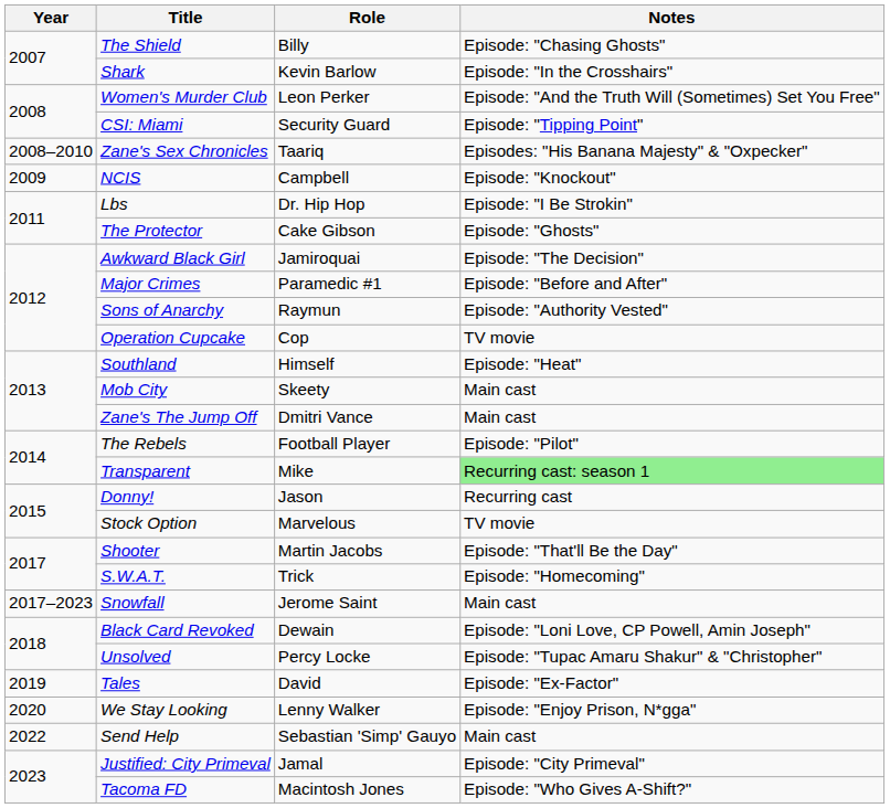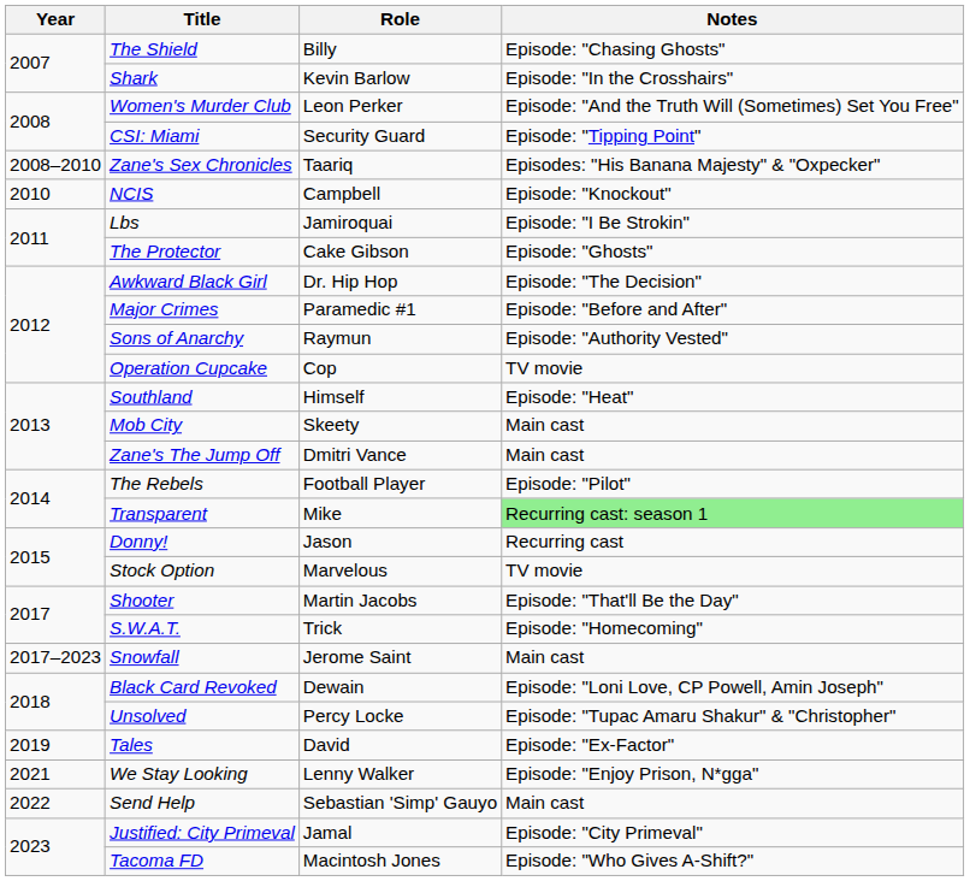 <table class="wikitable sortable">
 <tr>
 <th>Year</th>
 <th>Title</th>
 <th>Role</th>
 <th class="unsortable">Notes</th>
 </tr>
 <tr>
 <td rowspan="2">2007</td>
 <td><em><a href='#'>The Shield</a></em></td>
 <td>Billy</td>
 <td>Episode: "Chasing Ghosts"</td>
 </tr>
 <tr>
 <td><em><a href='#'>Shark</a></em></td>
 <td>Kevin Barlow</td>
 <td>Episode: "In the Crosshairs"</td>
 </tr>
 <tr>
 <td rowspan="2">2008</td>
 <td><em><a href='#'>Women's Murder Club</a></em></td>
 <td>Leon Perker</td>
 <td>Episode: "And the Truth Will (Sometimes) Set You Free"</td>
 </tr>
 <tr>
 <td><em><a href='#'>CSI: Miami</a></em></td>
 <td>Security Guard</td>
 <td>Episode: "<a href='#'>Tipping Point</a>"</td>
 </tr>
 <tr>
 <td>2008–2010</td>
 <td><em><a href='#'>Zane's Sex Chronicles</a></em></td>
 <td>Taariq</td>
 <td>Episodes: "His Banana Majesty" & "Oxpecker"</td>
 </tr>
 <tr>
-<td>2009</td>
+<td>2010</td>
 <td><em><a href='#'>NCIS</a></em></td>
 <td>Campbell</td>
 <td>Episode: "Knockout"</td>
 </tr>
 <tr>
 <td rowspan="2">2011</td>
 <td><em>Lbs</em></td>
-<td>Dr. Hip Hop</td>
+<td>Jamiroquai</td>
 <td>Episode: "I Be Strokin"</td>
 </tr>
 <tr>
 <td><em><a href='#'>The Protector</a></em></td>
 <td>Cake Gibson</td>
 <td>Episode: "Ghosts"</td>
 </tr>
 <tr>
 <td rowspan="4">2012</td>
 <td><em><a href='#'>Awkward Black Girl</a></em></td>
-<td>Jamiroquai</td>
+<td>Dr. Hip Hop</td>
 <td>Episode: "The Decision"</td>
 </tr>
 <tr>
 <td><em><a href='#'>Major Crimes</a></em></td>
 <td>Paramedic #1</td>
 <td>Episode: "Before and After"</td>
 </tr>
 <tr>
 <td><em><a href='#'>Sons of Anarchy</a></em></td>
 <td>Raymun</td>
 <td>Episode: "Authority Vested"</td>
 </tr>
 <tr>
 <td><em><a href='#'>Operation Cupcake</a></em></td>
 <td>Cop</td>
 <td>TV movie</td>
 </tr>
 <tr>
 <td rowspan="3">2013</td>
 <td><em><a href='#'>Southland</a></em></td>
 <td>Himself</td>
 <td>Episode: "Heat"</td>
 </tr>
 <tr>
 <td><em><a href='#'>Mob City</a></em></td>
 <td>Skeety</td>
 <td>Main cast</td>
 </tr>
 <tr>
 <td><em><a href='#'>Zane's The Jump Off</a></em></td>
 <td>Dmitri Vance</td>
 <td>Main cast</td>
 </tr>
 <tr>
 <td rowspan="2">2014</td>
 <td><em>The Rebels</em></td>
 <td>Football Player</td>
 <td>Episode: "Pilot"</td>
 </tr>
 <tr>
 <td><em><a href='#'>Transparent</a></em></td>
 <td>Mike</td>
 <td style="background: lightgreen;">Recurring cast: season 1</td>
 </tr>
 <tr>
 <td rowspan="2">2015</td>
 <td><em><a href='#'>Donny!</a></em></td>
 <td>Jason</td>
 <td>Recurring cast</td>
 </tr>
 <tr>
 <td><em>Stock Option</em></td>
 <td>Marvelous</td>
 <td>TV movie</td>
 </tr>
 <tr>
 <td rowspan="2">2017</td>
 <td><em><a href='#'>Shooter</a></em></td>
 <td>Martin Jacobs</td>
 <td>Episode: "That'll Be the Day"</td>
 </tr>
 <tr>
 <td><em><a href='#'>S.W.A.T.</a></em></td>
 <td>Trick</td>
 <td>Episode: "Homecoming"</td>
 </tr>
 <tr>
 <td>2017–2023</td>
 <td><em><a href='#'>Snowfall</a></em></td>
 <td>Jerome Saint</td>
 <td>Main cast</td>
 </tr>
 <tr>
 <td rowspan="2">2018</td>
 <td><em><a href='#'>Black Card Revoked</a></em></td>
 <td>Dewain</td>
 <td>Episode: "Loni Love, CP Powell, Amin Joseph"</td>
 </tr>
 <tr>
 <td><em><a href='#'>Unsolved</a></em></td>
 <td>Percy Locke</td>
 <td>Episode: "Tupac Amaru Shakur" & "Christopher"</td>
 </tr>
 <tr>
 <td>2019</td>
 <td><em><a href='#'>Tales</a></em></td>
 <td>David</td>
 <td>Episode: "Ex-Factor"</td>
 </tr>
 <tr>
-<td>2020</td>
+<td>2021</td>
 <td><em>We Stay Looking</em></td>
 <td>Lenny Walker</td>
 <td>Episode: "Enjoy Prison, N*gga"</td>
 </tr>
 <tr>
 <td>2022</td>
 <td><em>Send Help</em></td>
 <td>Sebastian 'Simp' Gauyo</td>
 <td>Main cast</td>
 </tr>
 <tr>
 <td rowspan="2">2023</td>
 <td><em><a href='#'>Justified: City Primeval</a></em></td>
 <td>Jamal</td>
 <td>Episode: "City Primeval"</td>
 </tr>
 <tr>
 <td><em><a href='#'>Tacoma FD</a></em></td>
 <td>Macintosh Jones</td>
 <td>Episode: "Who Gives A-Shift?"</td>
 </tr>
 </table>
